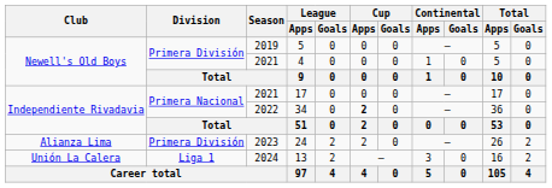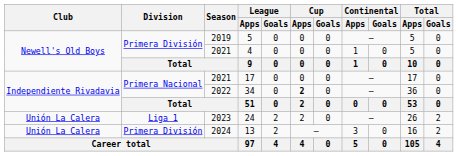 <table class="wikitable center" style="text-align: center">
 <tr>
 <th rowspan="2">Club</th>
 <th rowspan="2">Division</th>
 <th rowspan="2">Season</th>
 <th colspan="2">League</th>
 <th colspan="2">Cup</th>
 <th colspan="2">Continental</th>
 <th colspan="2">Total</th>
 </tr>
 <tr>
 <th>Apps</th>
 <th>Goals</th>
 <th>Apps</th>
 <th>Goals</th>
 <th>Apps</th>
 <th>Goals</th>
 <th>Apps</th>
 <th>Goals</th>
 </tr>
 <tr>
 <td rowspan="3"><a href='#'>Newell's Old Boys</a></td>
 <td rowspan="2"><a href='#'>Primera División</a></td>
 <td>2019</td>
 <td>5</td>
 <td>0</td>
 <td>0</td>
 <td>0</td>
 <td colspan="2">—</td>
 <td>5</td>
 <td>0</td>
 </tr>
 <tr>
 <td>2021</td>
 <td>4</td>
 <td>0</td>
 <td>0</td>
 <td>0</td>
 <td>1</td>
 <td>0</td>
 <td>5</td>
 <td>0</td>
 </tr>
 <tr>
 <th colspan="2">Total</th>
 <th>9</th>
 <th>0</th>
 <th>0</th>
 <th>0</th>
 <th>1</th>
 <th>0</th>
 <th>10</th>
 <th>0</th>
 </tr>
 <tr>
 <td rowspan="3"><a href='#'>Independiente Rivadavia</a></td>
 <td rowspan="2"><a href='#'>Primera Nacional</a></td>
 <td>2021</td>
 <td>17</td>
 <td>0</td>
 <td>0</td>
 <td>0</td>
 <td colspan="2">—</td>
 <td>17</td>
 <td>0</td>
 </tr>
 <tr>
 <td>2022</td>
 <td>34</td>
 <td>0</td>
 <td><strong>2</strong></td>
 <td>0</td>
 <td colspan="2">—</td>
 <td>36</td>
 <td>0</td>
 </tr>
 <tr>
 <th colspan="2">Total</th>
 <th>51</th>
 <th>0</th>
 <th>2</th>
 <th>0</th>
 <th>0</th>
 <th>0</th>
 <th>53</th>
 <th>0</th>
 </tr>
 <tr>
-<td><a href='#'>Alianza Lima</a></td>
-<td><a href='#'>Primera División</a></td>
+<td><a href='#'>Unión La Calera</a></td>
+<td><a href='#'>Liga 1</a></td>
 <td>2023</td>
 <td>24</td>
 <td>2</td>
 <td>2</td>
 <td>0</td>
 <td colspan="2">—</td>
 <td>26</td>
 <td>2</td>
 </tr>
 <tr>
 <td><a href='#'>Unión La Calera</a></td>
-<td><a href='#'>Liga 1</a></td>
+<td><a href='#'>Primera División</a></td>
 <td>2024</td>
 <td>13</td>
 <td>2</td>
 <td colspan="2">—</td>
 <td>3</td>
 <td>0</td>
 <td>16</td>
 <td>2</td>
 </tr>
 <tr>
 <th colspan="3">Career total</th>
 <th>97</th>
 <th>4</th>
 <th>4</th>
 <th>0</th>
 <th>5</th>
 <th>0</th>
 <th>105</th>
 <th>4</th>
 </tr>
 </table>
